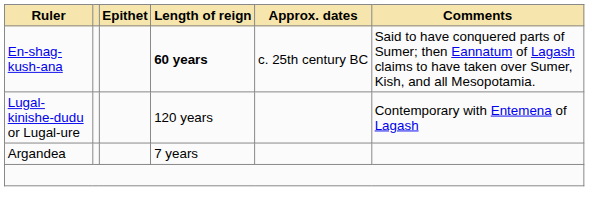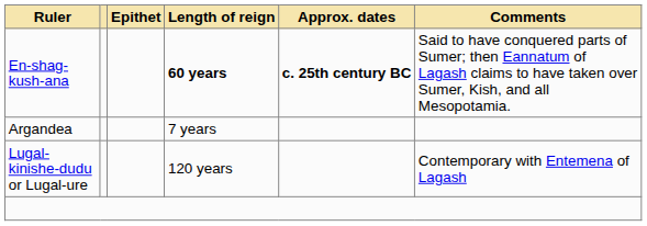 <table class="nowraplinks" cellspacing="0" cellpadding="3" width="600px" rules="all" style="background:#fbfbfb; border-style: solid; border-width: 1px; font-size:90%; empty-cells:show; border-collapse:collapse; width:100%;">
 <tr bgcolor="#F6E6AE">
 <th>Ruler</th>
 <th></th>
 <th>Epithet</th>
 <th>Length of reign</th>
 <th>Approx. dates</th>
 <th>Comments</th>
 </tr>
 <tr>
 <td><a href='#'>En-shag-kush-ana</a></td>
 <td></td>
 <td></td>
 <td><strong>60 years</strong></td>
-<td>c. 25th century BC</td>
+<td><strong>c. 25th century BC</strong></td>
 <td>Said to have conquered parts of Sumer; then <a href='#'>Eannatum</a> of <a href='#'>Lagash</a> claims to have taken over Sumer, Kish, and all Mesopotamia.</td>
+</tr>
+<tr>
+<td>Argandea</td>
+<td></td>
+<td></td>
+<td>7 years</td>
+<td></td>
+<td></td>
 </tr>
 <tr>
 <td><a href='#'>Lugal-kinishe-dudu</a> or Lugal-ure</td>
 <td></td>
 <td></td>
 <td>120 years</td>
 <td></td>
 <td>Contemporary with <a href='#'>Entemena</a> of <a href='#'>Lagash</a></td>
 </tr>
 <tr>
-<td>Argandea</td>
-<td></td>
-<td></td>
-<td>7 years</td>
-<td></td>
-<td></td>
-</tr>
-<tr>
 <td colspan="6"><br></td>
 </tr>
 </table>
